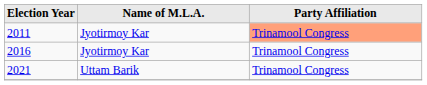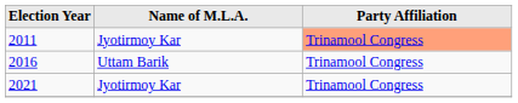 <table class="wikitable sortable"ìÍĦĤĠč>
 <tr>
 <th style="background-color:#E9E9E9;text-align:centre;">Election Year</th>
 <th style="background-color:#E9E9E9;text-align:centre;" width=225>Name of M.L.A.</th>
 <th style="background-color:#E9E9E9;text-align:centre;" width=225>Party Affiliation</th>
 </tr>
 <tr>
 <td><a href='#'>2011</a></td>
 <td><a href='#'>Jyotirmoy Kar</a></td>
 <td style="background: lightsalmon;"><a href='#'>Trinamool Congress</a></td>
 </tr>
 <tr>
 <td><a href='#'>2016</a></td>
-<td><a href='#'>Jyotirmoy Kar</a></td>
+<td><a href='#'>Uttam Barik</a></td>
 <td><a href='#'>Trinamool Congress</a></td>
 </tr>
 <tr>
 <td><a href='#'>2021</a></td>
-<td><a href='#'>Uttam Barik</a></td>
+<td><a href='#'>Jyotirmoy Kar</a></td>
 <td><a href='#'>Trinamool Congress</a></td>
 </tr>
 <tr>
 </tr>
 </table>
